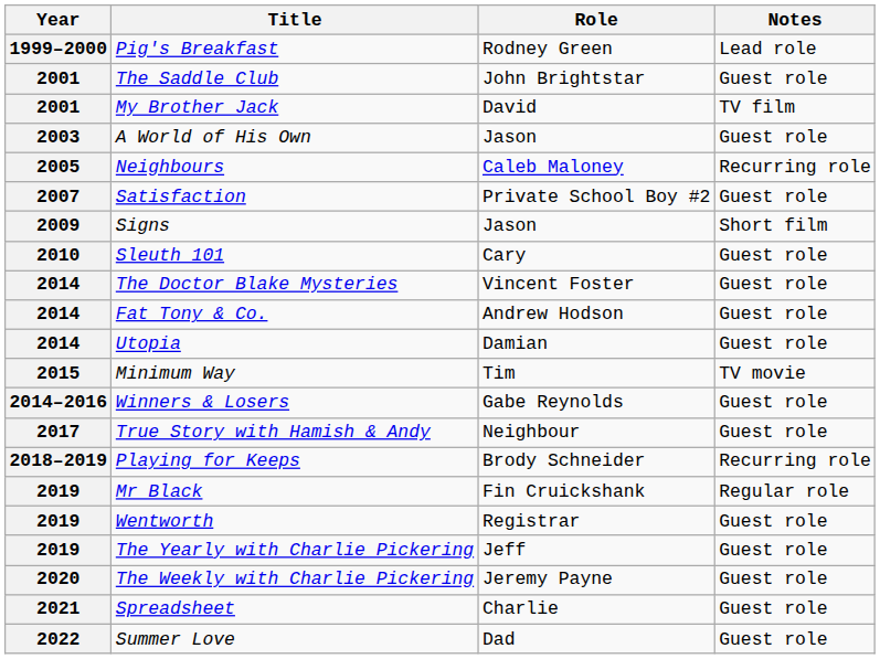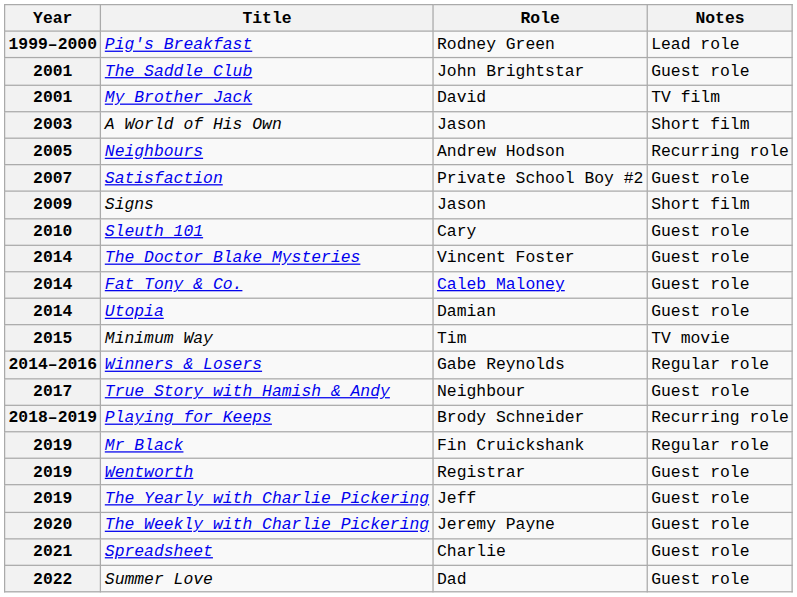 <table class="wikitable sortable plainrowheaders">
 <tr>
 <th scope="col">Year</th>
 <th scope="col">Title</th>
 <th scope="col">Role</th>
 <th scope="col" class="unsortable">Notes</th>
 </tr>
 <tr>
 <th scope="row">1999–2000</th>
 <td><em><a href='#'>Pig's Breakfast</a></em></td>
 <td>Rodney Green</td>
 <td>Lead role</td>
 </tr>
 <tr>
 <th scope="row">2001</th>
 <td><em><a href='#'>The Saddle Club</a></em></td>
 <td>John Brightstar</td>
 <td>Guest role</td>
 </tr>
 <tr>
 <th scope="row">2001</th>
 <td><em><a href='#'>My Brother Jack</a></em></td>
 <td>David</td>
 <td>TV film</td>
 </tr>
 <tr>
 <th scope="row">2003</th>
 <td><em>A World of His Own</em></td>
 <td>Jason</td>
-<td>Guest role</td>
+<td>Short film</td>
 </tr>
 <tr>
 <th scope="row">2005</th>
 <td><em><a href='#'>Neighbours</a></em></td>
-<td><a href='#'>Caleb Maloney</a></td>
+<td>Andrew Hodson</td>
 <td>Recurring role</td>
 </tr>
 <tr>
 <th scope="row">2007</th>
 <td><em><a href='#'>Satisfaction</a></em></td>
 <td>Private School Boy #2</td>
 <td>Guest role</td>
 </tr>
 <tr>
 <th scope="row">2009</th>
 <td><em>Signs</em></td>
 <td>Jason</td>
 <td>Short film</td>
 </tr>
 <tr>
 <th scope="row">2010</th>
 <td><em><a href='#'>Sleuth 101</a></em></td>
 <td>Cary</td>
 <td>Guest role</td>
 </tr>
 <tr>
 <th scope="row">2014</th>
 <td><em><a href='#'>The Doctor Blake Mysteries</a></em></td>
 <td>Vincent Foster</td>
 <td>Guest role</td>
 </tr>
 <tr>
 <th scope="row">2014</th>
 <td><em><a href='#'>Fat Tony & Co.</a></em></td>
-<td>Andrew Hodson</td>
+<td><a href='#'>Caleb Maloney</a></td>
 <td>Guest role</td>
 </tr>
 <tr>
 <th scope="row">2014</th>
 <td><em><a href='#'>Utopia</a></em></td>
 <td>Damian</td>
 <td>Guest role</td>
 </tr>
 <tr>
 <th scope="row">2015</th>
 <td><em>Minimum Way</em></td>
 <td>Tim</td>
 <td>TV movie</td>
 </tr>
 <tr>
 <th scope="row">2014–2016</th>
 <td><em><a href='#'>Winners & Losers</a></em></td>
 <td>Gabe Reynolds</td>
-<td>Guest role</td>
+<td>Regular role</td>
 </tr>
 <tr>
 <th scope="row">2017</th>
 <td><em><a href='#'>True Story with Hamish & Andy</a></em></td>
 <td>Neighbour</td>
 <td>Guest role</td>
 </tr>
 <tr>
 <th scope="row">2018–2019</th>
 <td><em><a href='#'>Playing for Keeps</a></em></td>
 <td>Brody Schneider</td>
 <td>Recurring role</td>
 </tr>
 <tr>
 <th scope="row">2019</th>
 <td><em><a href='#'>Mr Black</a></em></td>
 <td>Fin Cruickshank</td>
 <td>Regular role</td>
 </tr>
 <tr>
 <th scope="row">2019</th>
 <td><em><a href='#'>Wentworth</a></em></td>
 <td>Registrar</td>
 <td>Guest role</td>
 </tr>
 <tr>
 <th scope="row">2019</th>
 <td><em><a href='#'>The Yearly with Charlie Pickering</a></em></td>
 <td>Jeff</td>
 <td>Guest role</td>
 </tr>
 <tr>
 <th scope="row">2020</th>
 <td><em><a href='#'>The Weekly with Charlie Pickering</a></em></td>
 <td>Jeremy Payne</td>
 <td>Guest role</td>
 </tr>
 <tr>
 <th scope="row">2021</th>
 <td><em><a href='#'>Spreadsheet</a></em></td>
 <td>Charlie</td>
 <td>Guest role</td>
 </tr>
 <tr>
 <th scope="row">2022</th>
 <td><em>Summer Love</em></td>
 <td>Dad</td>
 <td>Guest role</td>
 </tr>
 </table>
